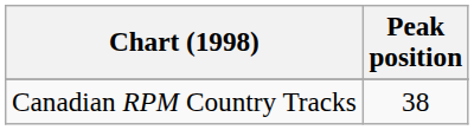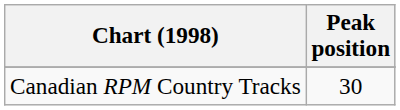 <table class="wikitable sortable">
 <tr>
 <th align="left">Chart (1998)</th>
 <th align="center">Peak<br>position</th>
 </tr>
 <tr>
 </tr>
 <tr>
 </tr>
 <tr>
 <td align="left">Canadian <em>RPM</em> Country Tracks</td>
-<td align="center">38</td>
+<td align="center">30</td>
 </tr>
 </table>
